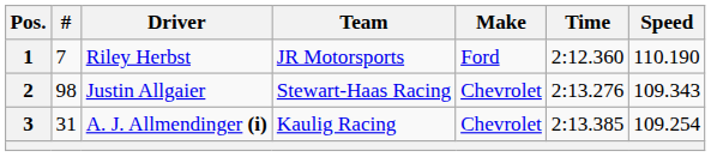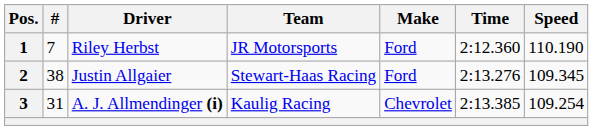 <table class="wikitable" style="font-size:95%">
 <tr>
 <th>Pos.</th>
 <th>#</th>
 <th>Driver</th>
 <th>Team</th>
 <th>Make</th>
 <th>Time</th>
 <th>Speed</th>
 </tr>
 <tr>
 <th>1</th>
 <td>7</td>
 <td><a href='#'>Riley Herbst</a></td>
 <td><a href='#'>JR Motorsports</a></td>
 <td><a href='#'>Ford</a></td>
 <td>2:12.360</td>
 <td>110.190</td>
 </tr>
 <tr>
 <th>2</th>
-<td>98</td>
+<td>38</td>
 <td><a href='#'>Justin Allgaier</a></td>
 <td><a href='#'>Stewart-Haas Racing</a></td>
-<td><a href='#'>Chevrolet</a></td>
+<td><a href='#'>Ford</a></td>
 <td>2:13.276</td>
-<td>109.343</td>
+<td>109.345</td>
 </tr>
 <tr>
 <th>3</th>
 <td>31</td>
 <td><a href='#'>A. J. Allmendinger</a> <strong>(i)</strong></td>
 <td><a href='#'>Kaulig Racing</a></td>
 <td><a href='#'>Chevrolet</a></td>
 <td>2:13.385</td>
 <td>109.254</td>
 </tr>
 <tr>
 <th colspan="7"></th>
 </tr>
 </table>
